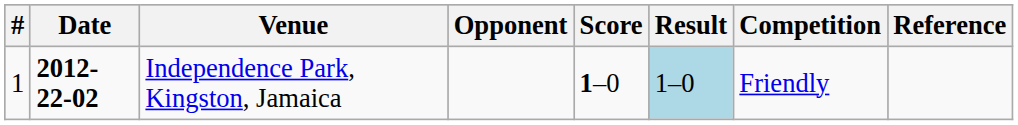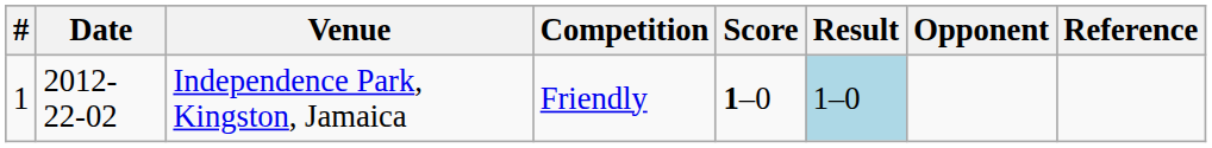 <table class="wikitable">
 <tr>
 <th>#</th>
 <th>Date</th>
 <th>Venue</th>
-<th>Opponent</th>
+<th>Competition</th>
 <th>Score</th>
 <th>Result</th>
-<th>Competition</th>
+<th>Opponent</th>
 <th>Reference</th>
 </tr>
 <tr>
 <td>1</td>
-<td><strong>2012-22-02</strong></td>
+<td>2012-22-02</td>
 <td><a href='#'>Independence Park</a>, <a href='#'>Kingston</a>, Jamaica</td>
-<td></td>
+<td><a href='#'>Friendly</a></td>
 <td><strong>1</strong>–0</td>
 <td style="background: lightblue;">1–0</td>
-<td><a href='#'>Friendly</a></td>
+<td></td>
 <td></td>
 </tr>
 </table>
